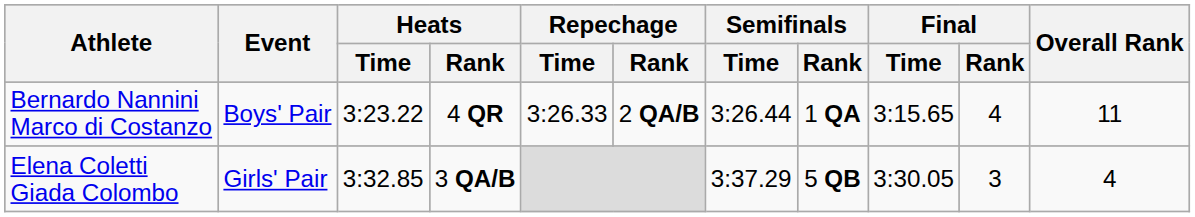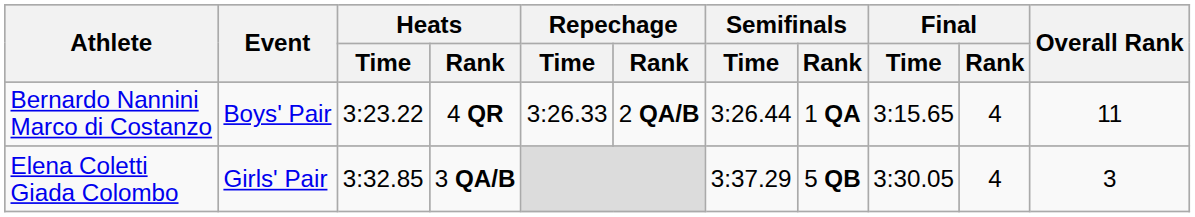 <table class="wikitable" style="font-size:90%">
 <tr>
 <th rowspan="2">Athlete</th>
 <th rowspan="2">Event</th>
 <th colspan="2">Heats</th>
 <th colspan="2">Repechage</th>
 <th colspan="2">Semifinals</th>
 <th colspan="2">Final</th>
 <th rowspan="2">Overall Rank</th>
 </tr>
 <tr>
 <th>Time</th>
 <th>Rank</th>
 <th>Time</th>
 <th>Rank</th>
 <th>Time</th>
 <th>Rank</th>
 <th>Time</th>
 <th>Rank</th>
 </tr>
 <tr>
 <td><a href='#'>Bernardo Nannini</a><br><a href='#'>Marco di Costanzo</a></td>
 <td><a href='#'>Boys' Pair</a></td>
 <td align=center>3:23.22</td>
 <td align=center>4 <strong>QR</strong></td>
 <td align=center>3:26.33</td>
 <td align=center>2 <strong>QA/B</strong></td>
 <td align=center>3:26.44</td>
 <td align=center>1 <strong>QA</strong></td>
 <td align=center>3:15.65</td>
 <td align=center>4</td>
 <td align=center>11</td>
 </tr>
 <tr>
 <td><a href='#'>Elena Coletti</a><br><a href='#'>Giada Colombo</a></td>
 <td><a href='#'>Girls' Pair</a></td>
 <td align=center>3:32.85</td>
 <td align=center>3 <strong>QA/B</strong></td>
 <td colspan=2 bgcolor=#DCDCDC></td>
 <td align=center>3:37.29</td>
 <td align=center>5 <strong>QB</strong></td>
 <td align=center>3:30.05</td>
+<td align=center>4</td>
 <td align=center>3</td>
-<td align=center>4</td>
 </tr>
 </table>
